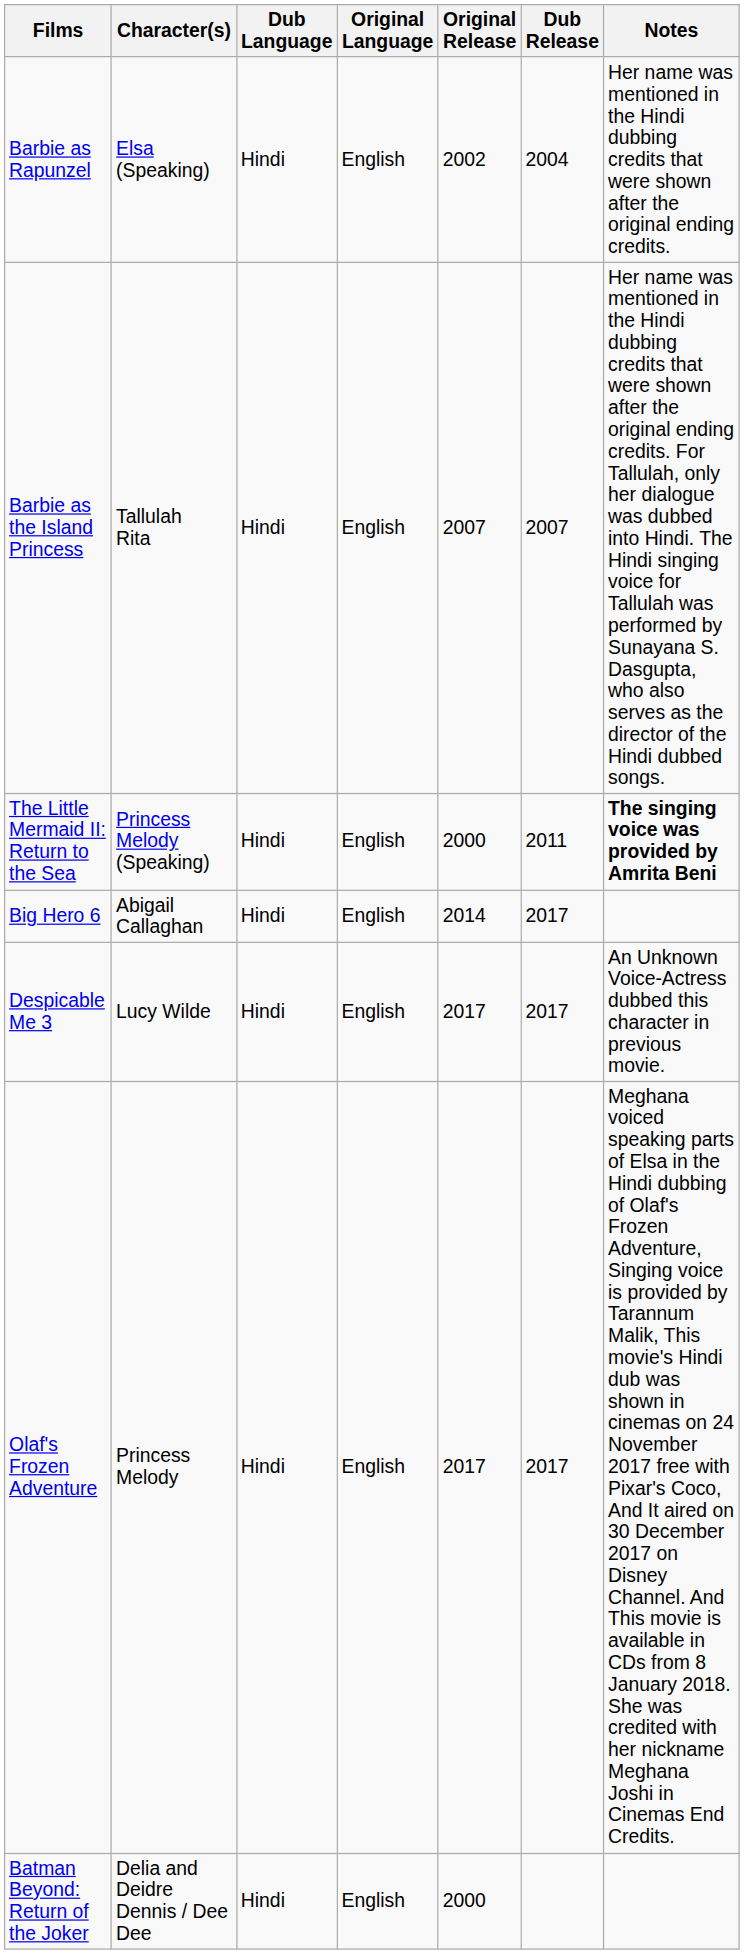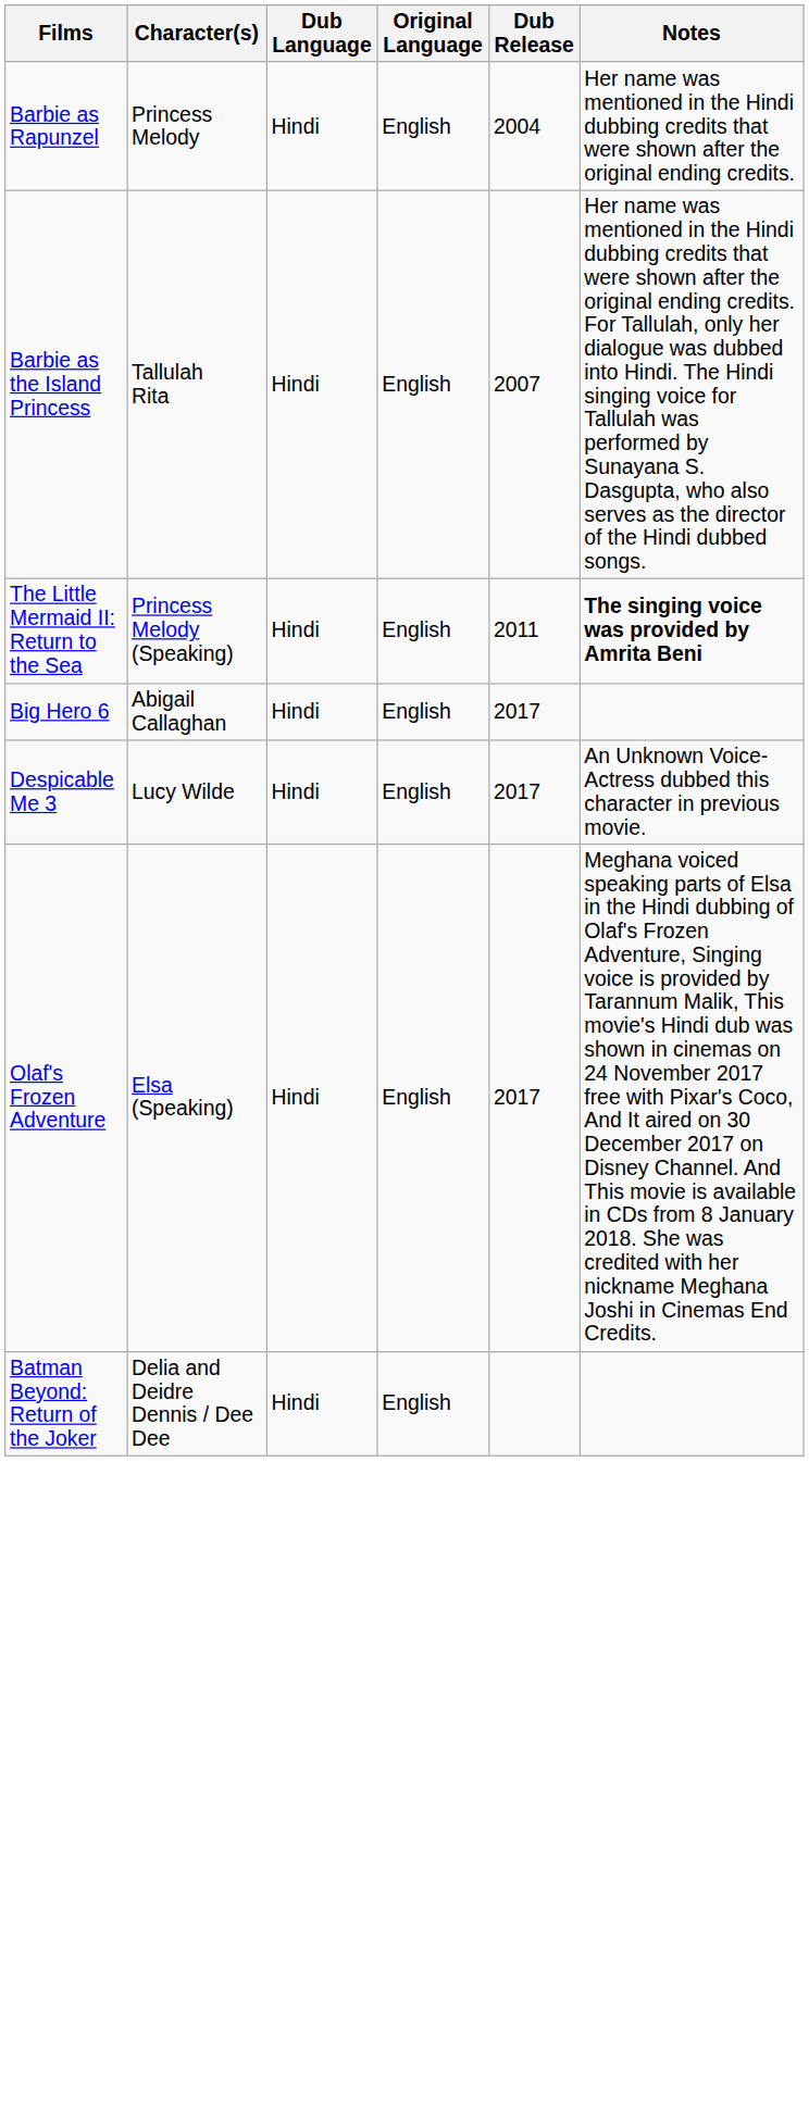 <table class="wikitable">
 <tr>
 <th>Films</th>
 <th>Character(s)</th>
 <th>Dub Language</th>
 <th>Original Language</th>
-<th>Original Release</th>
 <th>Dub Release</th>
 <th>Notes</th>
 </tr>
 <tr>
 <td><a href='#'>Barbie as Rapunzel</a></td>
-<td><a href='#'>Elsa</a> (Speaking)</td>
+<td>Princess Melody</td>
 <td>Hindi</td>
 <td>English</td>
-<td>2002</td>
 <td>2004</td>
 <td>Her name was mentioned in the Hindi dubbing credits that were shown after the original ending credits.</td>
 </tr>
 <tr>
 <td><a href='#'>Barbie as the Island Princess</a></td>
 <td>Tallulah <br> Rita</td>
 <td>Hindi</td>
 <td>English</td>
 <td>2007</td>
-<td>2007</td>
 <td>Her name was mentioned in the Hindi dubbing credits that were shown after the original ending credits. For Tallulah, only her dialogue was dubbed into Hindi. The Hindi singing voice for Tallulah was performed by Sunayana S. Dasgupta, who also serves as the director of the Hindi dubbed songs.</td>
 </tr>
 <tr>
 <td><a href='#'>The Little Mermaid II: Return to the Sea</a></td>
 <td><a href='#'>Princess Melody</a> (Speaking)</td>
 <td>Hindi</td>
 <td>English</td>
-<td>2000</td>
 <td>2011</td>
 <td><strong>The singing voice was provided by Amrita Beni</strong></td>
 </tr>
 <tr>
 <td><a href='#'>Big Hero 6</a></td>
 <td>Abigail Callaghan</td>
 <td>Hindi</td>
 <td>English</td>
-<td>2014</td>
 <td>2017</td>
 <td></td>
 </tr>
 <tr>
 <td><a href='#'>Despicable Me 3</a></td>
 <td>Lucy Wilde</td>
 <td>Hindi</td>
 <td>English</td>
 <td>2017</td>
-<td>2017</td>
 <td>An Unknown Voice-Actress dubbed this character in previous movie.</td>
 </tr>
 <tr>
 <td><a href='#'>Olaf's Frozen Adventure</a></td>
-<td>Princess Melody</td>
+<td><a href='#'>Elsa</a> (Speaking)</td>
 <td>Hindi</td>
 <td>English</td>
-<td>2017</td>
 <td>2017</td>
 <td>Meghana voiced speaking parts of Elsa in the Hindi dubbing of Olaf's Frozen Adventure, Singing voice is provided by Tarannum Malik, This movie's Hindi dub was shown in cinemas on 24 November 2017 free with Pixar's Coco, And It aired on 30 December 2017 on Disney Channel. And This movie is available in CDs from 8 January 2018. She was credited with her nickname Meghana Joshi in Cinemas End Credits.</td>
 </tr>
 <tr>
 <td><a href='#'>Batman Beyond: Return of the Joker</a></td>
 <td>Delia and Deidre Dennis / Dee Dee</td>
 <td>Hindi</td>
 <td>English</td>
-<td>2000</td>
 <td></td>
 <td></td>
 </tr>
 </table>
